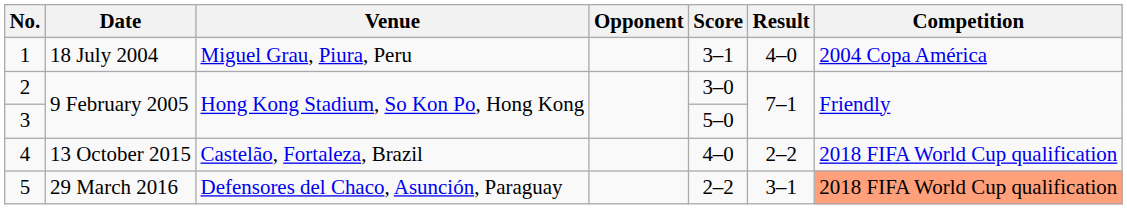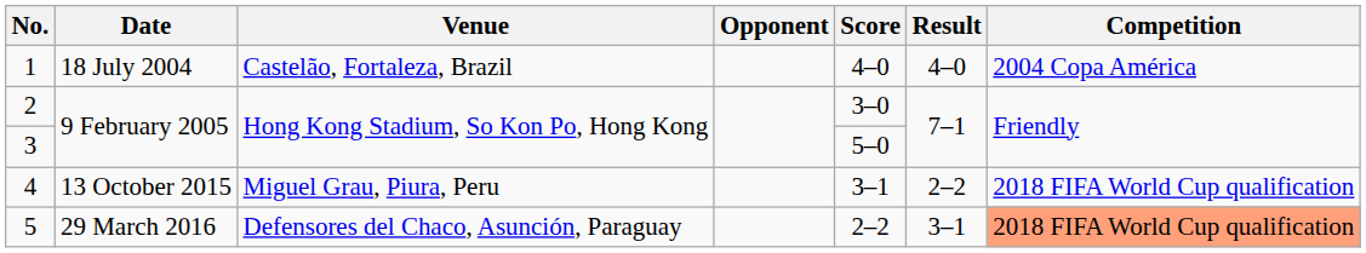 <table class="wikitable sortable">
 <tr>
 <th scope="col">No.</th>
 <th scope="col">Date</th>
 <th scope="col">Venue</th>
 <th scope="col">Opponent</th>
 <th scope="col">Score</th>
 <th scope="col">Result</th>
 <th scope="col">Competition</th>
 </tr>
 <tr>
 <td style="text-align:center">1</td>
 <td>18 July 2004</td>
-<td><a href='#'>Miguel Grau</a>, <a href='#'>Piura</a>, Peru</td>
+<td><a href='#'>Castelão</a>, <a href='#'>Fortaleza</a>, Brazil</td>
 <td></td>
-<td style="text-align:center">3–1</td>
+<td style="text-align:center">4–0</td>
 <td style="text-align:center">4–0</td>
 <td><a href='#'>2004 Copa América</a></td>
 </tr>
 <tr>
 <td style="text-align:center">2</td>
 <td rowspan="2">9 February 2005</td>
 <td rowspan="2"><a href='#'>Hong Kong Stadium</a>, <a href='#'>So Kon Po</a>, Hong Kong</td>
 <td rowspan="2"></td>
 <td style="text-align:center">3–0</td>
 <td rowspan="2" style="text-align:center">7–1</td>
 <td rowspan="2"><a href='#'>Friendly</a></td>
 </tr>
 <tr>
 <td style="text-align:center">3</td>
 <td style="text-align:center">5–0</td>
 </tr>
 <tr>
 <td style="text-align:center">4</td>
 <td>13 October 2015</td>
-<td><a href='#'>Castelão</a>, <a href='#'>Fortaleza</a>, Brazil</td>
+<td><a href='#'>Miguel Grau</a>, <a href='#'>Piura</a>, Peru</td>
 <td></td>
-<td style="text-align:center">4–0</td>
+<td style="text-align:center">3–1</td>
 <td style="text-align:center">2–2</td>
 <td><a href='#'>2018 FIFA World Cup qualification</a></td>
 </tr>
 <tr>
 <td style="text-align:center">5</td>
 <td>29 March 2016</td>
 <td><a href='#'>Defensores del Chaco</a>, <a href='#'>Asunción</a>, Paraguay</td>
 <td></td>
 <td style="text-align:center">2–2</td>
 <td style="text-align:center">3–1</td>
 <td style="background: lightsalmon;">2018 FIFA World Cup qualification</td>
 </tr>
 </table>
